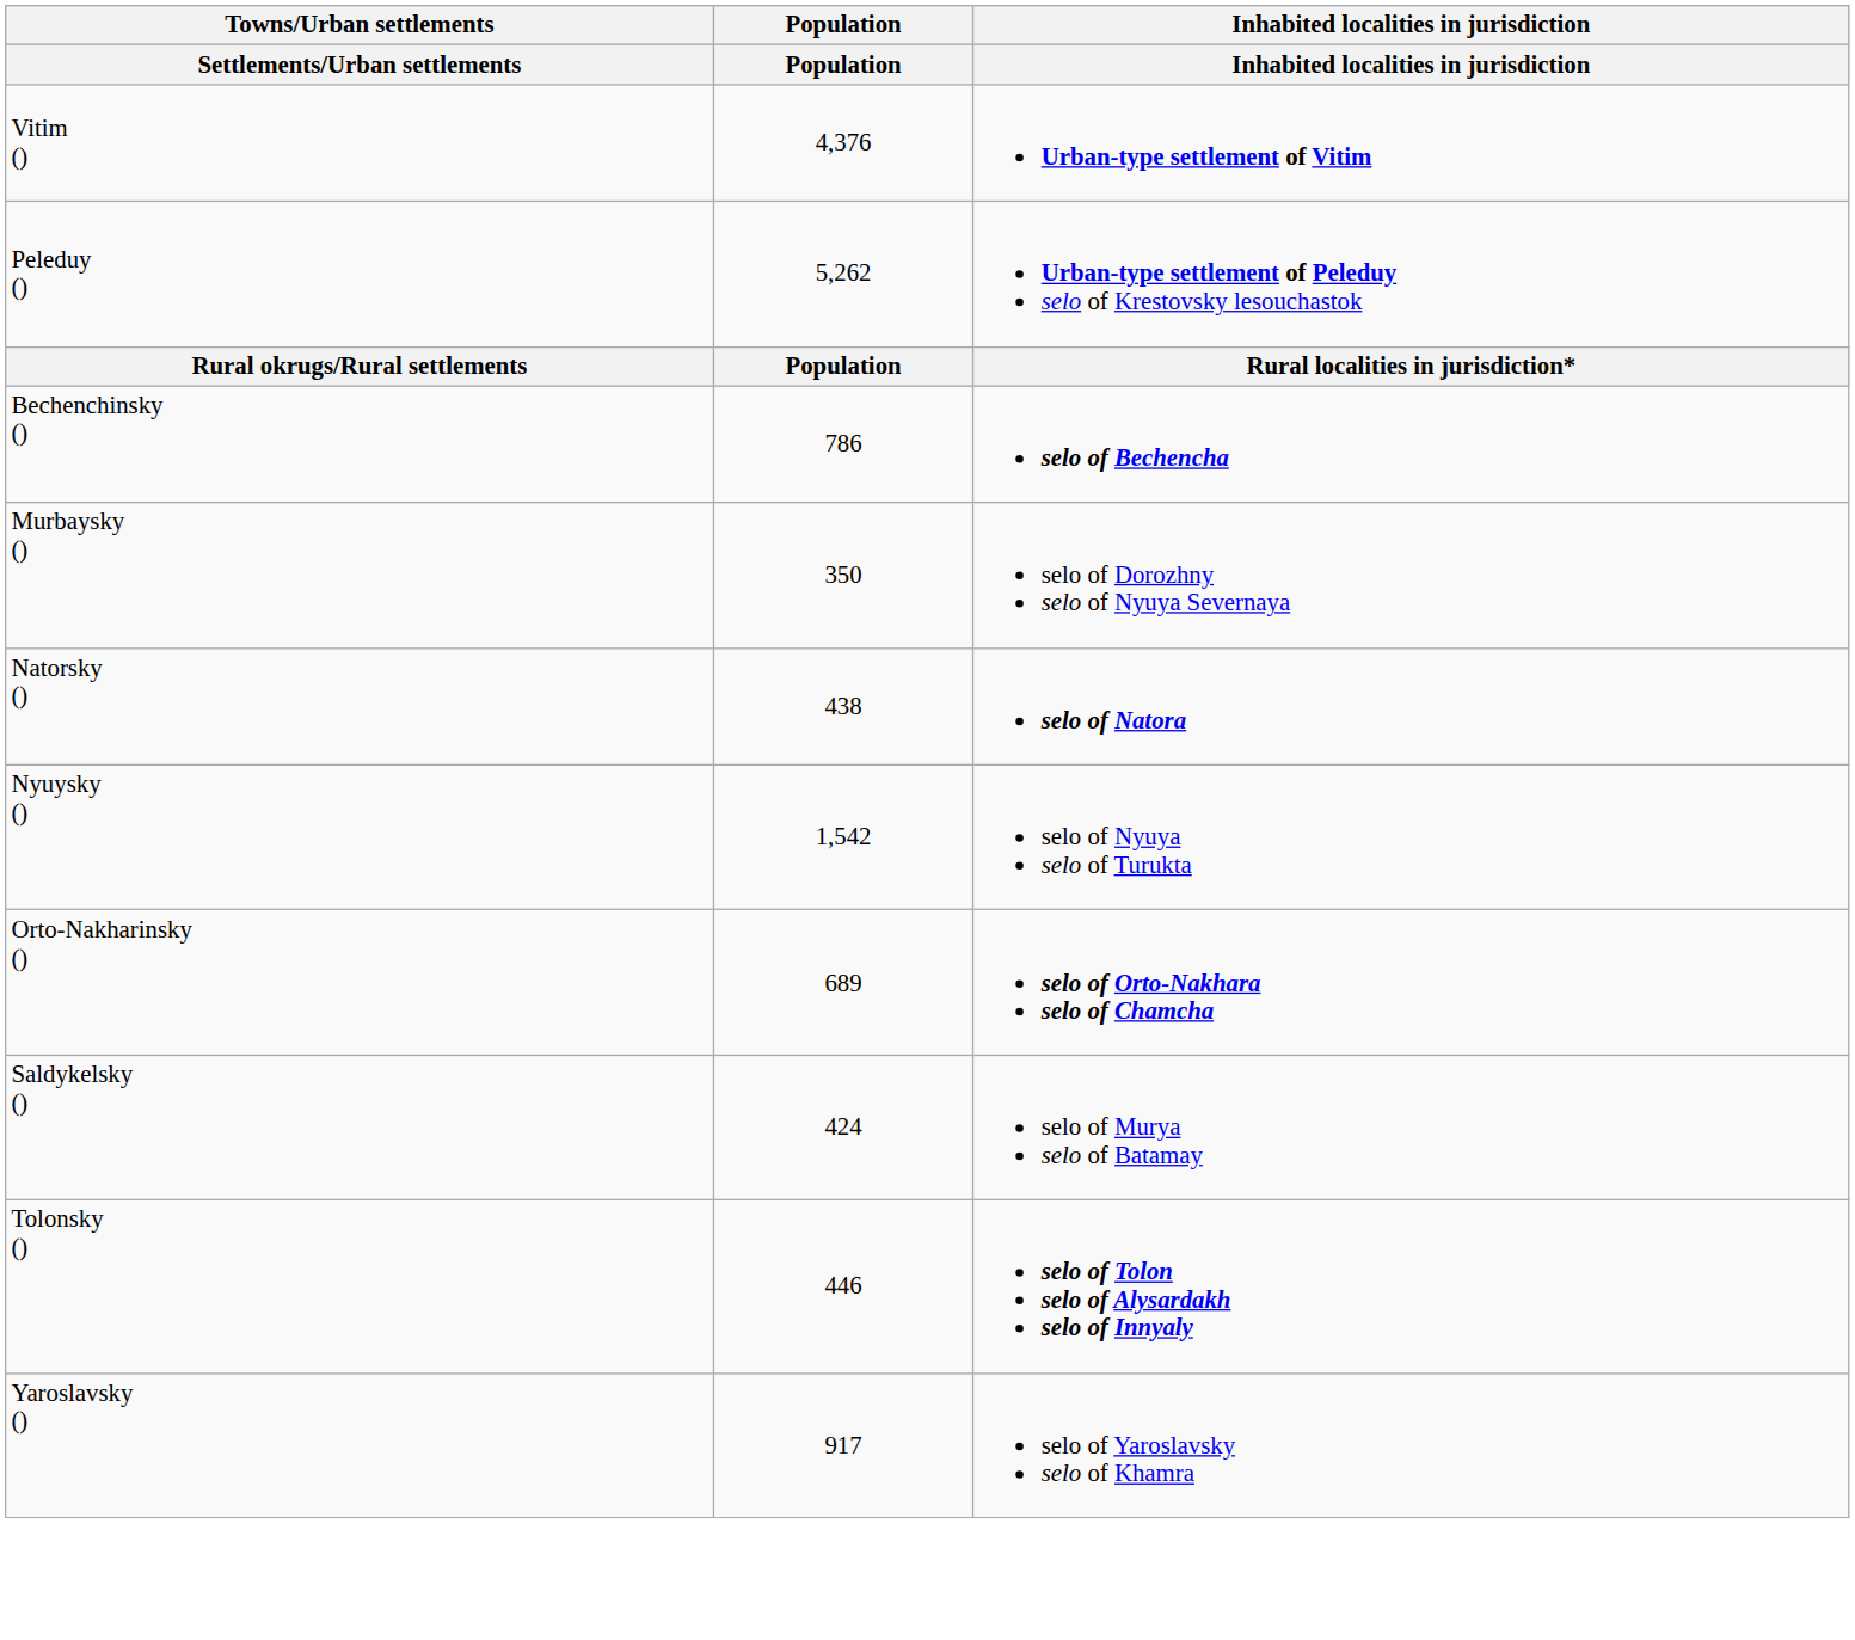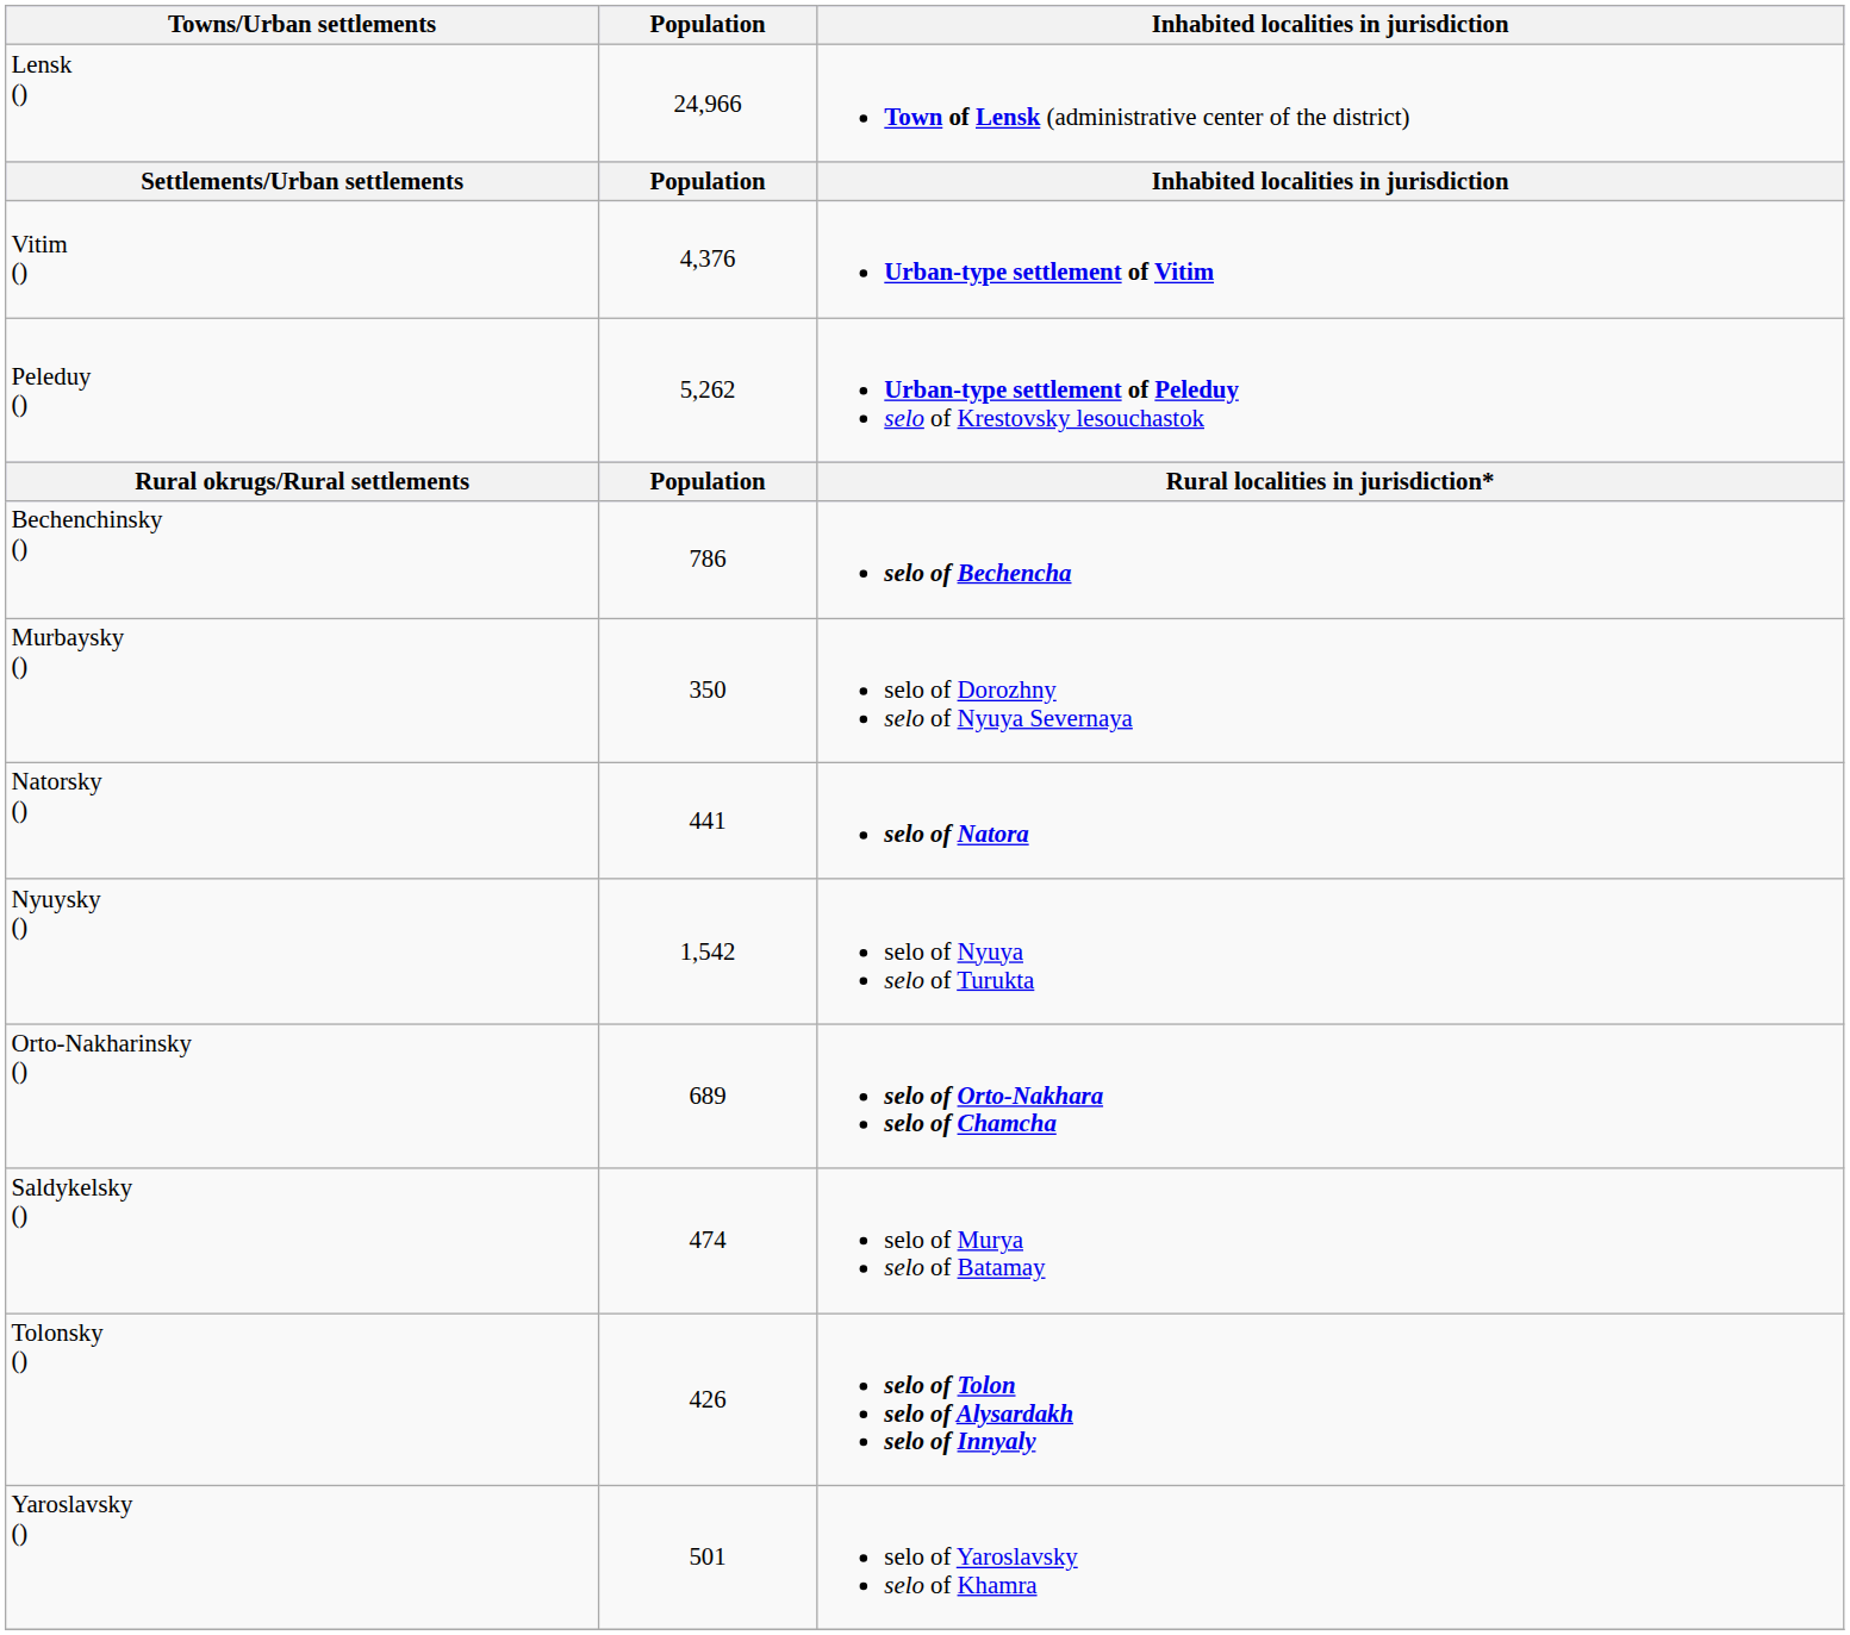 <table class="wikitable" style="width:75%">
 <tr bgcolor="#CCCCFF" align="left">
 <th>Towns/Urban settlements</th>
 <th>Population</th>
 <th>Inhabited localities in jurisdiction</th>
+</tr>
+<tr>
+<td valign="top">Lensk<br>()</td>
+<td align="center">24,966</td>
+<td><br><ul><li><strong><a href='#'>Town</a> of <a href='#'>Lensk</a></strong> (administrative center of the district)</li></ul></td>
 </tr>
 <tr bgcolor="#CCCCFF" align="left">
 <th>Settlements/Urban settlements</th>
 <th>Population</th>
 <th>Inhabited localities in jurisdiction</th>
 </tr>
 <tr>
 <td valign="center">Vitim<br>()</td>
 <td align="center">4,376</td>
 <td><br><ul><li><strong><a href='#'>Urban-type settlement</a> of <a href='#'>Vitim</a></strong></li></ul></td>
 </tr>
 <tr>
 <td valign="center">Peleduy<br>()</td>
 <td align="center">5,262</td>
 <td><br><ul><li><strong><a href='#'>Urban-type settlement</a> of <a href='#'>Peleduy</a></strong></li><li><em><a href='#'>selo</a></em> of <a href='#'>Krestovsky lesouchastok</a></li></ul></td>
 </tr>
 <tr bgcolor="#CCCCFF" align="left">
 <th>Rural okrugs/Rural settlements</th>
 <th>Population</th>
 <th>Rural localities in jurisdiction*</th>
 </tr>
 <tr>
 <td valign="top">Bechenchinsky<br>()</td>
 <td align="center">786</td>
 <td><br><ul><li><strong><em>selo<em> of <a href='#'>Bechencha</a><strong></li></ul></td>
 </tr>
 <tr>
 <td valign="top">Murbaysky<br>()</td>
 <td align="center">350</td>
 <td><br><ul><li></em></strong>selo</em> of <a href='#'>Dorozhny</a></strong></li><li><em>selo</em> of <a href='#'>Nyuya Severnaya</a></li></ul></td>
 </tr>
 <tr>
 <td valign="top">Natorsky<br>()</td>
-<td align="center">438</td>
+<td align="center">441</td>
 <td><br><ul><li><strong><em>selo<em> of <a href='#'>Natora</a><strong></li></ul></td>
 </tr>
 <tr>
 <td valign="top">Nyuysky<br>()</td>
 <td align="center">1,542</td>
 <td><strong><br><ul><li></em></strong>selo</em> of <a href='#'>Nyuya</a></strong></li><li><em>selo</em> of <a href='#'>Turukta</a></li></ul></strong></td>
 </tr>
 <tr>
 <td valign="top">Orto-Nakharinsky<br>()</td>
 <td align="center">689</td>
 <td><br><ul><li><strong><em>selo<em> of <a href='#'>Orto-Nakhara</a><strong></li><li></em>selo<em> of <a href='#'>Chamcha</a></li></ul></td>
 </tr>
 <tr>
 <td valign="top">Saldykelsky<br>()</td>
-<td align="center">424</td>
+<td align="center">474</td>
 <td><br><ul><li></em></strong>selo</em> of <a href='#'>Murya</a></strong></li><li><em>selo</em> of <a href='#'>Batamay</a></li></ul></td>
 </tr>
 <tr>
 <td valign="top">Tolonsky<br>()</td>
-<td align="center">446</td>
+<td align="center">426</td>
 <td><br><ul><li><strong><em>selo<em> of <a href='#'>Tolon</a><strong></li><li></em>selo<em> of <a href='#'>Alysardakh</a></li><li></em>selo<em> of <a href='#'>Innyaly</a></li></ul></td>
 </tr>
 <tr>
 <td valign="top">Yaroslavsky<br>()</td>
-<td align="center">917</td>
+<td align="center">501</td>
 <td><br><ul><li></em></strong>selo</em> of <a href='#'>Yaroslavsky</a></strong></li><li><em>selo</em> of <a href='#'>Khamra</a></li></ul></td>
 </tr>
 <tr>
 </tr>
 </table>
